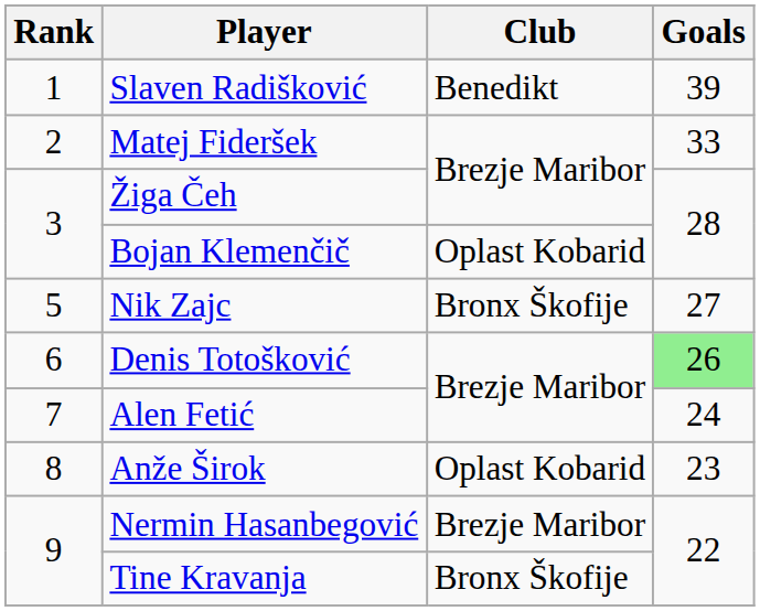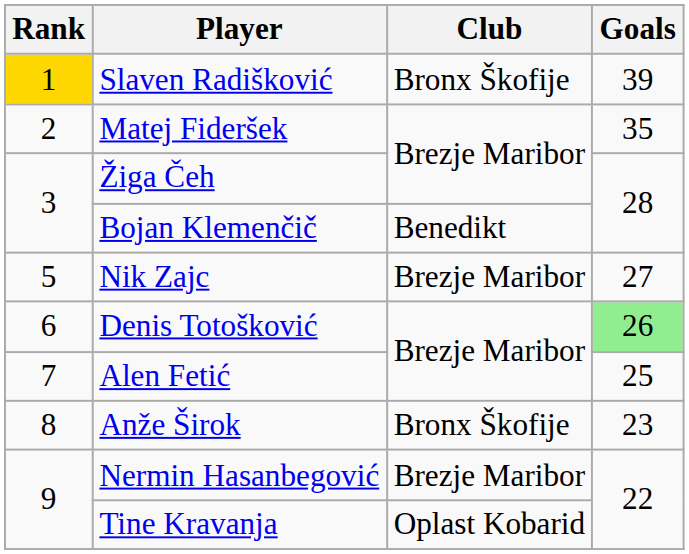 <table class="wikitable" style="text-align:center">
 <tr>
 <th>Rank</th>
 <th>Player</th>
 <th>Club</th>
 <th>Goals</th>
 </tr>
 <tr>
-<td>1</td>
+<td style="background: gold;">1</td>
 <td align=left> <a href='#'>Slaven Radišković</a></td>
-<td align=left>Benedikt</td>
+<td align=left>Bronx Škofije</td>
 <td>39</td>
 </tr>
 <tr>
 <td>2</td>
 <td align=left> <a href='#'>Matej Fideršek</a></td>
 <td rowspan="2" align=left>Brezje Maribor</td>
-<td>33</td>
+<td>35</td>
 </tr>
 <tr>
 <td rowspan="2">3</td>
 <td align=left> <a href='#'>Žiga Čeh</a></td>
 <td rowspan="2">28</td>
 </tr>
 <tr>
 <td align=left> <a href='#'>Bojan Klemenčič</a></td>
-<td align=left>Oplast Kobarid</td>
+<td align=left>Benedikt</td>
 </tr>
 <tr>
 <td>5</td>
 <td align=left> <a href='#'>Nik Zajc</a></td>
-<td align=left>Bronx Škofije</td>
+<td align=left>Brezje Maribor</td>
 <td>27</td>
 </tr>
 <tr>
 <td>6</td>
 <td align=left> <a href='#'>Denis Totošković</a></td>
 <td rowspan="2">Brezje Maribor</td>
 <td style="background: lightgreen;">26</td>
 </tr>
 <tr>
 <td>7</td>
 <td align=left> <a href='#'>Alen Fetić</a></td>
-<td>24</td>
+<td>25</td>
 </tr>
 <tr>
 <td>8</td>
 <td align=left> <a href='#'>Anže Širok</a></td>
-<td align=left>Oplast Kobarid</td>
+<td align=left>Bronx Škofije</td>
 <td>23</td>
 </tr>
 <tr>
 <td rowspan="2">9</td>
 <td align=left> <a href='#'>Nermin Hasanbegović</a></td>
 <td align=left>Brezje Maribor</td>
 <td rowspan="2">22</td>
 </tr>
 <tr>
 <td align=left> <a href='#'>Tine Kravanja</a></td>
-<td align=left>Bronx Škofije</td>
+<td align=left>Oplast Kobarid</td>
 </tr>
 </table>
